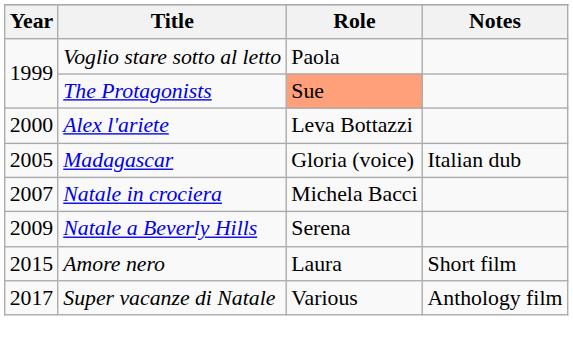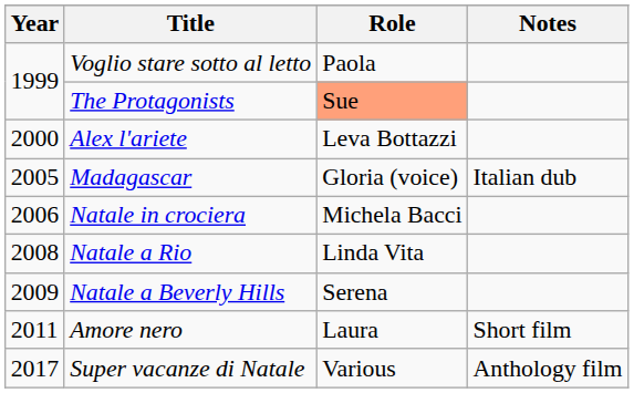 <table class="wikitable">
 <tr>
 </tr>
 <tr>
 <th>Year</th>
 <th>Title</th>
 <th>Role</th>
 <th>Notes</th>
 </tr>
 <tr>
 <td rowspan="2">1999</td>
 <td><em>Voglio stare sotto al letto</em></td>
 <td>Paola</td>
 <td></td>
 </tr>
 <tr>
 <td><em><a href='#'>The Protagonists</a></em></td>
 <td style="background: lightsalmon;">Sue</td>
 <td></td>
 </tr>
 <tr>
 <td>2000</td>
 <td><em><a href='#'>Alex l'ariete</a></em></td>
 <td>Leva Bottazzi</td>
 <td></td>
 </tr>
 <tr>
 <td>2005</td>
 <td><em><a href='#'>Madagascar</a></em></td>
 <td>Gloria (voice)</td>
 <td>Italian dub</td>
 </tr>
 <tr>
-<td>2007</td>
+<td>2006</td>
 <td><em><a href='#'>Natale in crociera</a></em></td>
 <td>Michela Bacci</td>
+<td></td>
+</tr>
+<tr>
+<td>2008</td>
+<td><em><a href='#'>Natale a Rio</a></em></td>
+<td>Linda Vita</td>
 <td></td>
 </tr>
 <tr>
 <td>2009</td>
 <td><em><a href='#'>Natale a Beverly Hills</a></em></td>
 <td>Serena</td>
 <td></td>
 </tr>
 <tr>
-<td>2015</td>
+<td>2011</td>
 <td><em>Amore nero</em></td>
 <td>Laura</td>
 <td>Short film</td>
 </tr>
 <tr>
 <td>2017</td>
 <td><em>Super vacanze di Natale</em></td>
 <td>Various</td>
 <td>Anthology film</td>
 </tr>
 </table>
